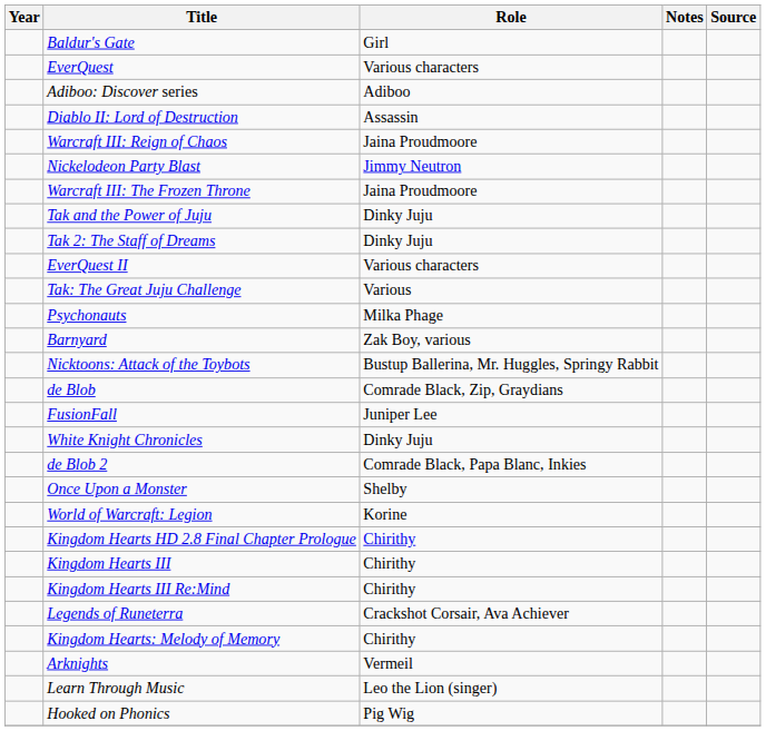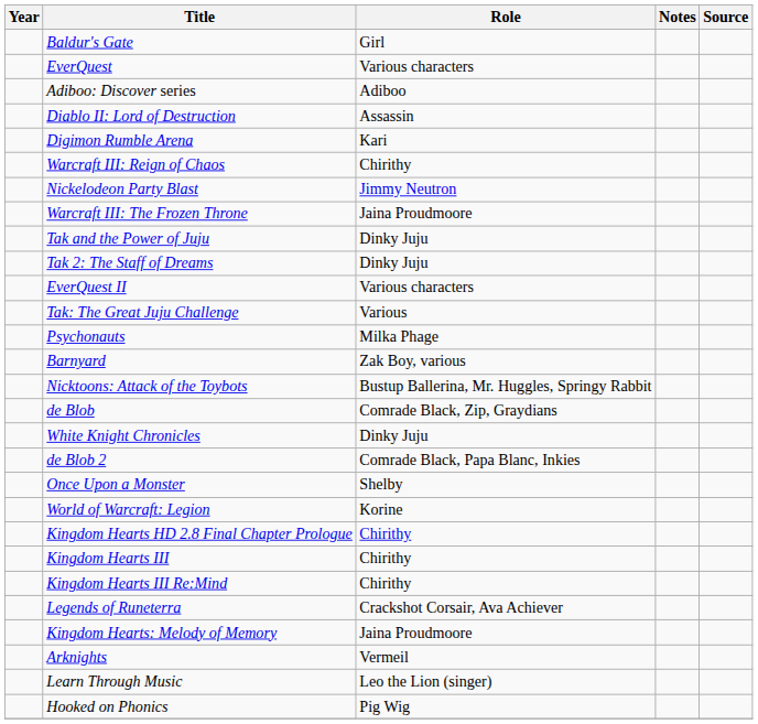 <table class="wikitable sortable plainrowheaders">
 <tr>
 <th>Year</th>
 <th>Title</th>
 <th>Role</th>
 <th class="unsortable">Notes</th>
 <th class="unsortable">Source</th>
 </tr>
 <tr>
 <td></td>
 <td><em><a href='#'>Baldur's Gate</a></em></td>
 <td>Girl</td>
 <td></td>
 <td></td>
 </tr>
 <tr>
 <td></td>
 <td><em><a href='#'>EverQuest</a></em></td>
 <td>Various characters</td>
 <td></td>
 <td></td>
 </tr>
 <tr>
 <td></td>
 <td><em>Adiboo: Discover</em> series</td>
 <td>Adiboo</td>
 <td></td>
 <td></td>
 </tr>
 <tr>
 <td></td>
 <td><em><a href='#'>Diablo II: Lord of Destruction</a></em></td>
 <td>Assassin</td>
 <td></td>
 <td></td>
 </tr>
 <tr>
 <td></td>
+<td><em><a href='#'>Digimon Rumble Arena</a></em></td>
+<td>Kari</td>
+<td></td>
+<td></td>
+</tr>
+<tr>
+<td></td>
 <td><em><a href='#'>Warcraft III: Reign of Chaos</a></em></td>
-<td>Jaina Proudmoore</td>
+<td>Chirithy</td>
 <td></td>
 <td></td>
 </tr>
 <tr>
 <td></td>
 <td><em><a href='#'>Nickelodeon Party Blast</a></em></td>
 <td><a href='#'>Jimmy Neutron</a></td>
 <td></td>
 <td></td>
 </tr>
 <tr>
 <td></td>
 <td><em><a href='#'>Warcraft III: The Frozen Throne</a></em></td>
 <td>Jaina Proudmoore</td>
 <td></td>
 <td></td>
 </tr>
 <tr>
 <td></td>
 <td><em><a href='#'>Tak and the Power of Juju</a></em></td>
 <td>Dinky Juju</td>
 <td></td>
 <td></td>
 </tr>
 <tr>
 <td></td>
 <td><em><a href='#'>Tak 2: The Staff of Dreams</a></em></td>
 <td>Dinky Juju</td>
 <td></td>
 <td></td>
 </tr>
 <tr>
 <td></td>
 <td><em><a href='#'>EverQuest II</a></em></td>
 <td>Various characters</td>
 <td></td>
 <td></td>
 </tr>
 <tr>
 <td></td>
 <td><em><a href='#'>Tak: The Great Juju Challenge</a></em></td>
 <td>Various</td>
 <td></td>
 <td></td>
 </tr>
 <tr>
 <td></td>
 <td><em><a href='#'>Psychonauts</a></em></td>
 <td>Milka Phage</td>
 <td></td>
 <td></td>
 </tr>
 <tr>
 <td></td>
 <td><em><a href='#'>Barnyard</a></em></td>
 <td>Zak Boy, various</td>
 <td></td>
 <td></td>
 </tr>
 <tr>
 <td></td>
 <td><em><a href='#'>Nicktoons: Attack of the Toybots</a></em></td>
 <td>Bustup Ballerina, Mr. Huggles, Springy Rabbit</td>
 <td></td>
 <td></td>
 </tr>
 <tr>
 <td></td>
 <td><em><a href='#'>de Blob</a></em></td>
 <td>Comrade Black, Zip, Graydians</td>
 <td></td>
 <td></td>
 </tr>
 <tr>
 <td></td>
-<td><em><a href='#'>FusionFall</a></em></td>
-<td>Juniper Lee</td>
-<td></td>
-<td></td>
-</tr>
-<tr>
-<td></td>
 <td><em><a href='#'>White Knight Chronicles</a></em></td>
 <td>Dinky Juju</td>
 <td></td>
 <td></td>
 </tr>
 <tr>
 <td></td>
 <td><em><a href='#'>de Blob 2</a></em></td>
 <td>Comrade Black, Papa Blanc, Inkies</td>
 <td></td>
 <td></td>
 </tr>
 <tr>
 <td></td>
 <td><em><a href='#'>Once Upon a Monster</a></em></td>
 <td>Shelby</td>
 <td></td>
 <td></td>
 </tr>
 <tr>
 <td></td>
 <td><em><a href='#'>World of Warcraft: Legion</a></em></td>
 <td>Korine</td>
 <td></td>
 <td></td>
 </tr>
 <tr>
 <td></td>
 <td><em><a href='#'>Kingdom Hearts HD 2.8 Final Chapter Prologue</a></em></td>
 <td><a href='#'>Chirithy</a></td>
 <td></td>
 <td></td>
 </tr>
 <tr>
 <td></td>
 <td><em><a href='#'>Kingdom Hearts III</a></em></td>
 <td>Chirithy</td>
 <td></td>
 <td></td>
 </tr>
 <tr>
 <td></td>
 <td><em><a href='#'>Kingdom Hearts III Re:Mind</a></em></td>
 <td>Chirithy</td>
 <td></td>
 <td></td>
 </tr>
 <tr>
 <td></td>
 <td><em><a href='#'>Legends of Runeterra</a></em></td>
 <td>Crackshot Corsair, Ava Achiever</td>
 <td></td>
 <td></td>
 </tr>
 <tr>
 <td></td>
 <td><em><a href='#'>Kingdom Hearts: Melody of Memory</a></em></td>
-<td>Chirithy</td>
+<td>Jaina Proudmoore</td>
 <td></td>
 <td></td>
 </tr>
 <tr>
 <td></td>
 <td><em><a href='#'>Arknights</a></em></td>
 <td>Vermeil</td>
 <td></td>
 <td></td>
 </tr>
 <tr>
 <td></td>
 <td><em>Learn Through Music</em></td>
 <td>Leo the Lion (singer)</td>
 <td></td>
 <td></td>
 </tr>
 <tr>
 <td></td>
 <td><em>Hooked on Phonics</em></td>
 <td>Pig Wig</td>
 <td></td>
 <td></td>
 </tr>
 <tr>
 </tr>
 </table>
